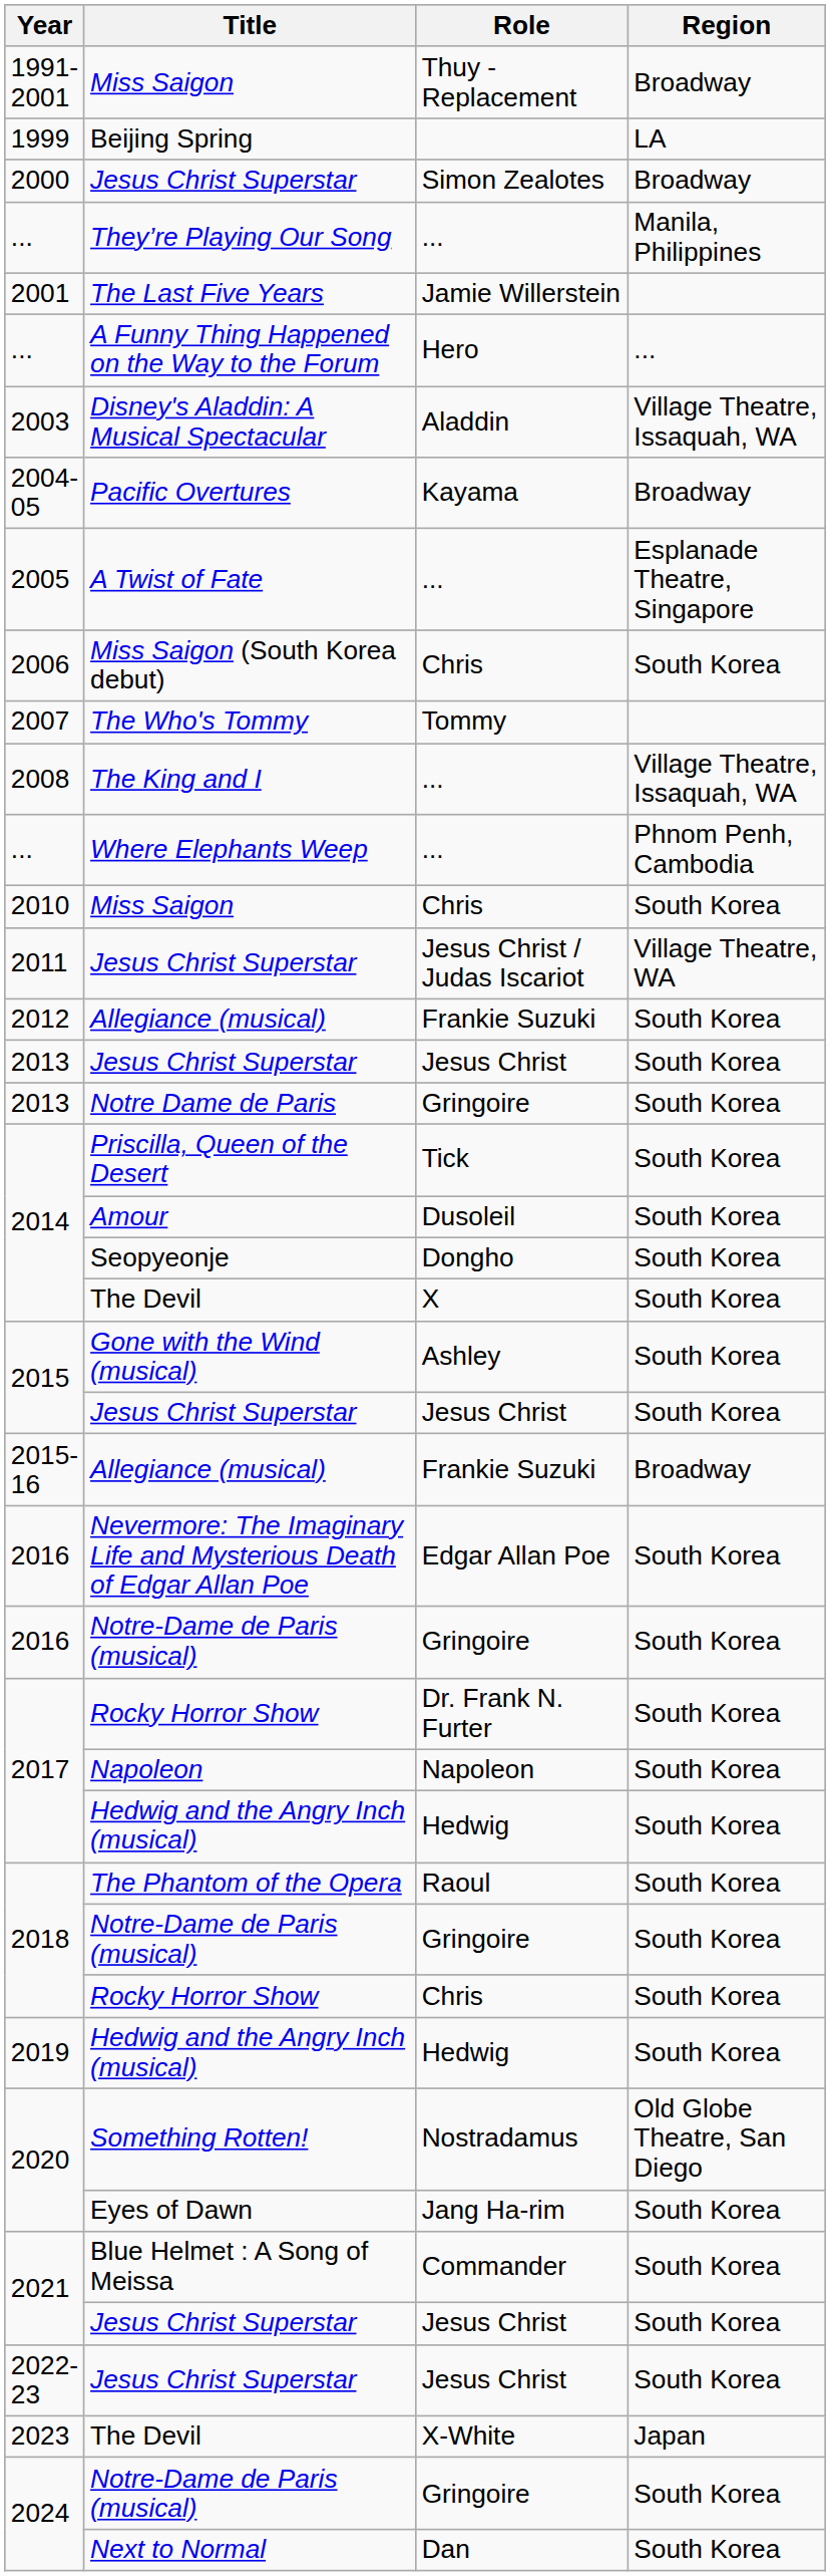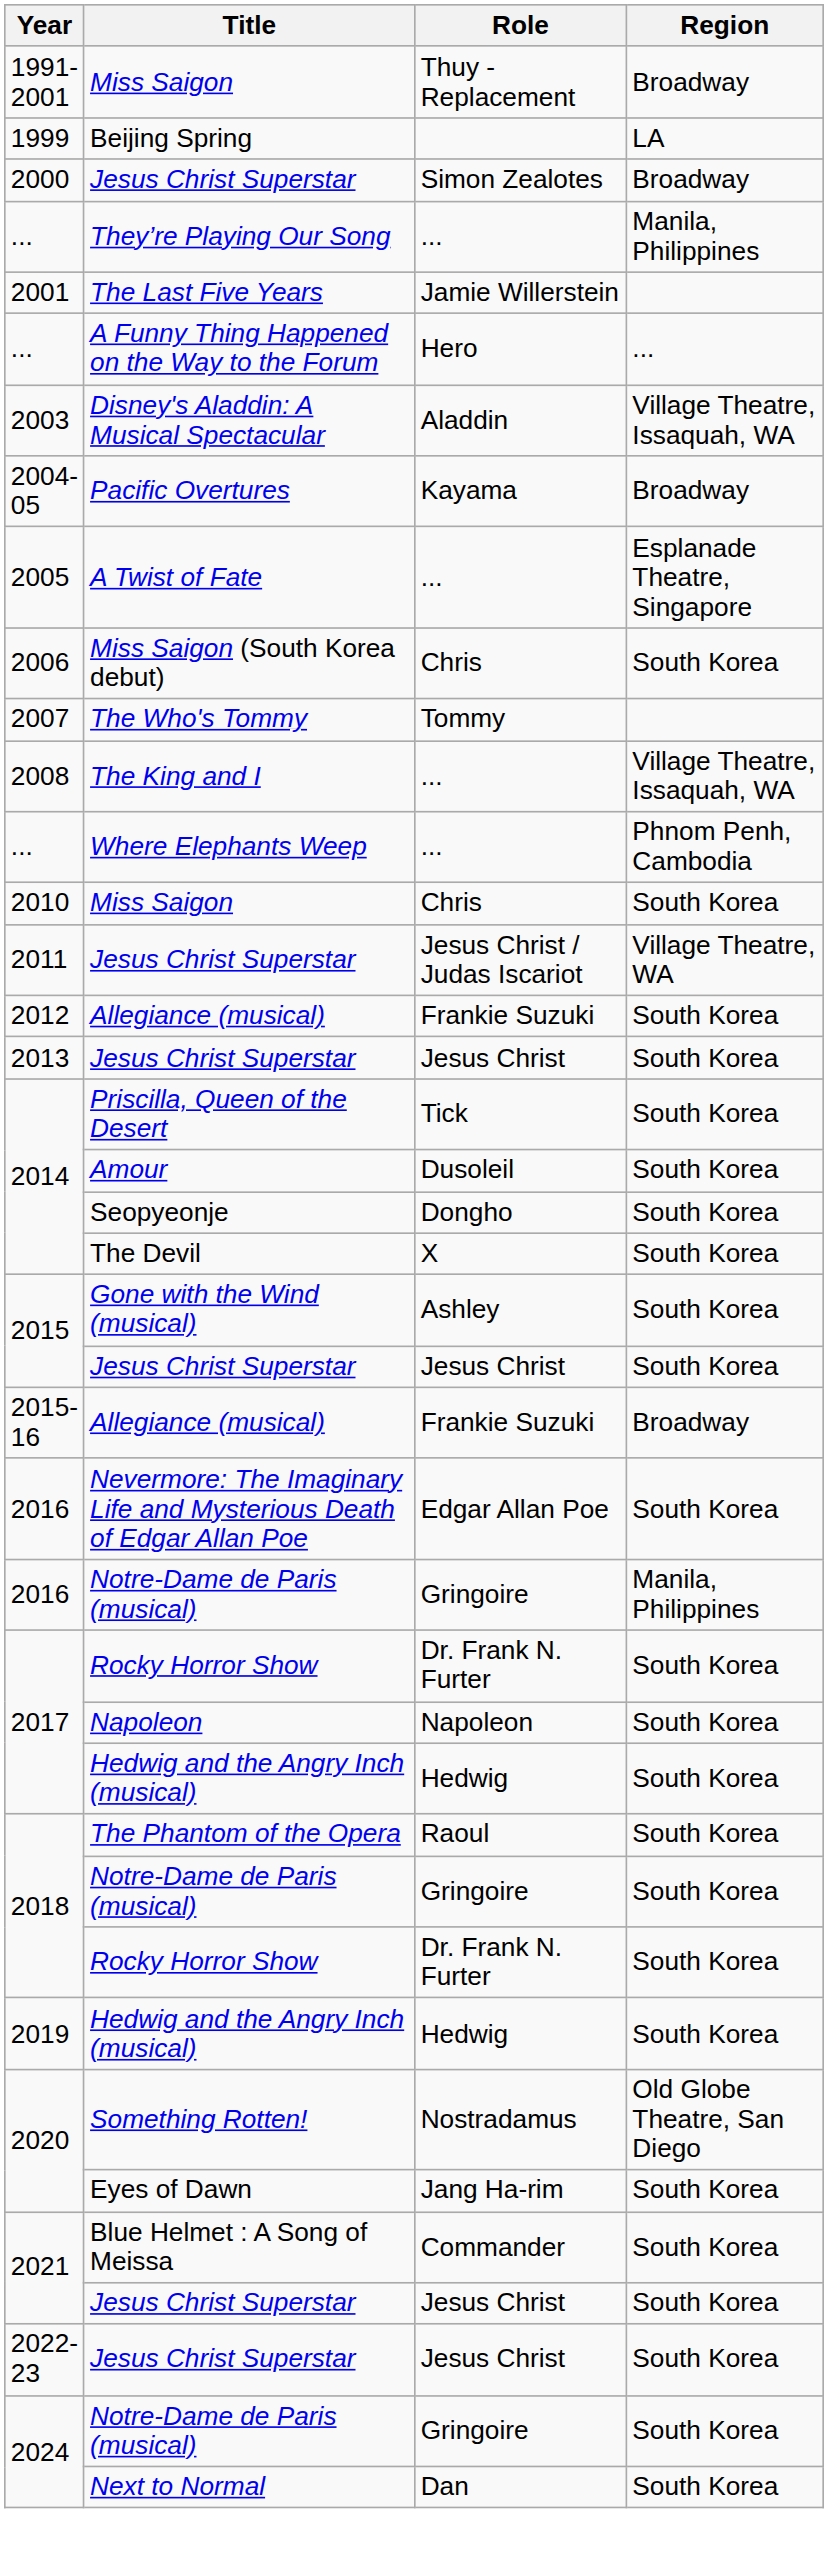 <table class="wikitable" style="width:500px">
 <tr>
 <th width=10>Year</th>
 <th>Title</th>
 <th>Role</th>
 <th>Region</th>
 </tr>
 <tr>
 <td>1991-2001</td>
 <td><em><a href='#'>Miss Saigon</a></em></td>
 <td>Thuy - Replacement</td>
 <td>Broadway</td>
 </tr>
 <tr>
 <td>1999</td>
 <td>Beijing Spring</td>
 <td></td>
 <td>LA</td>
 </tr>
 <tr>
 <td>2000</td>
 <td><em><a href='#'>Jesus Christ Superstar</a></em></td>
 <td>Simon Zealotes</td>
 <td>Broadway</td>
 </tr>
 <tr>
 <td>...</td>
 <td><em><a href='#'>They’re Playing Our Song</a></em></td>
 <td>...</td>
 <td>Manila, Philippines</td>
 </tr>
 <tr>
 <td>2001</td>
 <td><em><a href='#'>The Last Five Years</a></em></td>
 <td>Jamie Willerstein</td>
 <td></td>
 </tr>
 <tr>
 <td>...</td>
 <td><em><a href='#'>A Funny Thing Happened on the Way to the Forum</a></em></td>
 <td>Hero</td>
 <td>...</td>
 </tr>
 <tr>
 <td rowspan="1">2003</td>
 <td><em><a href='#'>Disney's Aladdin: A Musical Spectacular</a></em></td>
 <td>Aladdin</td>
 <td>Village Theatre, Issaquah, WA</td>
 </tr>
 <tr>
 <td rowspan="1">2004-05</td>
 <td><em><a href='#'>Pacific Overtures</a></em></td>
 <td>Kayama</td>
 <td>Broadway</td>
 </tr>
 <tr>
 <td rowspan="1">2005</td>
 <td><em><a href='#'>A Twist of Fate</a></em></td>
 <td>...</td>
 <td>Esplanade Theatre, Singapore</td>
 </tr>
 <tr>
 <td rowspan="1">2006</td>
 <td><em><a href='#'>Miss Saigon</a> </em>(South Korea debut)</td>
 <td>Chris</td>
 <td>South Korea</td>
 </tr>
 <tr>
 <td rowspan="1">2007</td>
 <td><em><a href='#'>The Who's Tommy</a></em></td>
 <td>Tommy</td>
 <td></td>
 </tr>
 <tr>
 <td>2008</td>
 <td><em><a href='#'>The King and I</a></em></td>
 <td>...</td>
 <td>Village Theatre, Issaquah, WA</td>
 </tr>
 <tr>
 <td>...</td>
 <td><em><a href='#'>Where Elephants Weep</a></em></td>
 <td>...</td>
 <td>Phnom Penh, Cambodia</td>
 </tr>
 <tr>
 <td>2010</td>
 <td><em><a href='#'>Miss Saigon</a></em></td>
 <td>Chris</td>
 <td>South Korea</td>
 </tr>
 <tr>
 <td>2011</td>
 <td><em><a href='#'>Jesus Christ Superstar</a></em></td>
 <td>Jesus Christ / Judas Iscariot</td>
 <td>Village Theatre, WA</td>
 </tr>
 <tr>
 <td>2012</td>
 <td><em><a href='#'>Allegiance (musical)</a></em></td>
 <td>Frankie Suzuki</td>
 <td>South Korea</td>
 </tr>
 <tr>
 <td rowspan="1">2013</td>
 <td><em><a href='#'>Jesus Christ Superstar</a></em></td>
 <td>Jesus Christ</td>
 <td>South Korea</td>
 </tr>
 <tr>
-<td rowspan="1">2013</td>
-<td><em><a href='#'>Notre Dame de Paris</a></em></td>
-<td>Gringoire</td>
-<td>South Korea</td>
-</tr>
-<tr>
 <td rowspan="4">2014</td>
 <td><em><a href='#'>Priscilla, Queen of the Desert</a></em></td>
 <td>Tick</td>
 <td>South Korea</td>
 </tr>
 <tr>
 <td><em><a href='#'>Amour</a></em></td>
 <td>Dusoleil</td>
 <td>South Korea</td>
 </tr>
 <tr>
 <td>Seopyeonje</td>
 <td>Dongho</td>
 <td>South Korea</td>
 </tr>
 <tr>
 <td>The Devil</td>
 <td>X</td>
 <td>South Korea</td>
 </tr>
 <tr>
 <td rowspan="2">2015</td>
 <td><em><a href='#'>Gone with the Wind (musical)</a></em></td>
 <td>Ashley</td>
 <td>South Korea</td>
 </tr>
 <tr>
 <td><em><a href='#'>Jesus Christ Superstar</a></em></td>
 <td>Jesus Christ</td>
 <td>South Korea</td>
 </tr>
 <tr>
 <td rowspan="1">2015-16</td>
 <td><em><a href='#'>Allegiance (musical)</a></em></td>
 <td>Frankie Suzuki</td>
 <td>Broadway</td>
 </tr>
 <tr>
 <td>2016</td>
 <td><em><a href='#'>Nevermore: The Imaginary Life and Mysterious Death of Edgar Allan Poe</a></em></td>
 <td>Edgar Allan Poe</td>
 <td>South Korea</td>
 </tr>
 <tr>
 <td>2016</td>
 <td><em><a href='#'>Notre-Dame de Paris (musical)</a></em></td>
 <td>Gringoire</td>
-<td>South Korea</td>
+<td>Manila, Philippines</td>
 </tr>
 <tr>
 <td rowspan="3">2017</td>
 <td><em><a href='#'>Rocky Horror Show</a></em></td>
 <td>Dr. Frank N. Furter</td>
 <td>South Korea</td>
 </tr>
 <tr>
 <td><em><a href='#'>Napoleon</a></em></td>
 <td>Napoleon</td>
 <td>South Korea</td>
 </tr>
 <tr>
 <td><em><a href='#'>Hedwig and the Angry Inch (musical)</a></em></td>
 <td>Hedwig</td>
 <td>South Korea</td>
 </tr>
 <tr>
 <td rowspan="3">2018</td>
 <td><em><a href='#'>The Phantom of the Opera</a></em></td>
 <td>Raoul</td>
 <td>South Korea</td>
 </tr>
 <tr>
 <td><em><a href='#'>Notre-Dame de Paris (musical)</a></em></td>
 <td>Gringoire</td>
 <td>South Korea</td>
 </tr>
 <tr>
 <td><em><a href='#'>Rocky Horror Show</a></em></td>
-<td>Chris</td>
+<td>Dr. Frank N. Furter</td>
 <td>South Korea</td>
 </tr>
 <tr>
 <td>2019</td>
 <td><em><a href='#'>Hedwig and the Angry Inch (musical)</a></em></td>
 <td>Hedwig</td>
 <td>South Korea</td>
 </tr>
 <tr>
 <td rowspan="2">2020</td>
 <td><em><a href='#'>Something Rotten!</a></em></td>
 <td>Nostradamus</td>
 <td>Old Globe Theatre, San Diego</td>
 </tr>
 <tr>
 <td>Eyes of Dawn</td>
 <td>Jang Ha-rim</td>
 <td>South Korea</td>
 </tr>
 <tr>
 <td rowspan="2">2021</td>
 <td>Blue Helmet : A Song of Meissa</td>
 <td>Commander</td>
 <td>South Korea</td>
 </tr>
 <tr>
 <td><em><a href='#'>Jesus Christ Superstar</a></em></td>
 <td>Jesus Christ</td>
 <td>South Korea</td>
 </tr>
 <tr>
 <td>2022-23</td>
 <td><em><a href='#'>Jesus Christ Superstar</a></em></td>
 <td>Jesus Christ</td>
 <td>South Korea</td>
 </tr>
 <tr>
-<td>2023</td>
-<td>The Devil</td>
-<td>X-White</td>
-<td>Japan</td>
-</tr>
-<tr>
 <td rowspan="2">2024</td>
 <td><em><a href='#'>Notre-Dame de Paris (musical)</a></em></td>
 <td>Gringoire</td>
 <td>South Korea</td>
 </tr>
 <tr>
 <td><em><a href='#'>Next to Normal</a></em></td>
 <td>Dan</td>
 <td>South Korea</td>
 </tr>
 </table>
